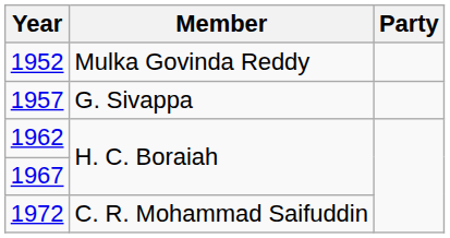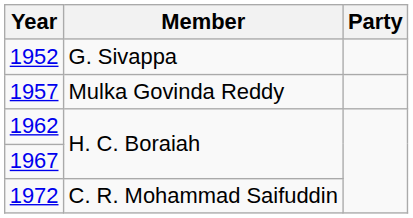 <table class="wikitable">
 <tr>
 <th>Year</th>
 <th>Member</th>
 <th colspan="2">Party</th>
 </tr>
 <tr>
 <td><a href='#'>1952</a></td>
-<td>Mulka Govinda Reddy</td>
+<td>G. Sivappa</td>
 <td></td>
 </tr>
 <tr>
 <td><a href='#'>1957</a></td>
-<td>G. Sivappa</td>
+<td>Mulka Govinda Reddy</td>
 <td></td>
 </tr>
 <tr>
 <td><a href='#'>1962</a></td>
 <td rowspan="2">H. C. Boraiah</td>
 </tr>
 <tr>
 <td><a href='#'>1967</a></td>
 </tr>
 <tr>
 <td><a href='#'>1972</a></td>
 <td>C. R. Mohammad Saifuddin</td>
 </tr>
 </table>
